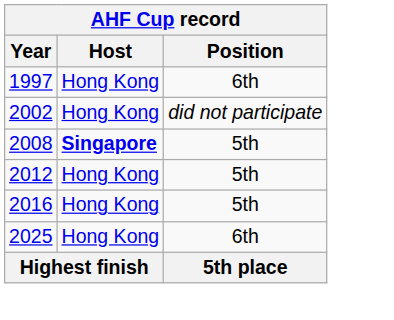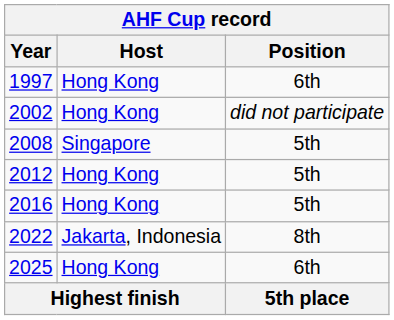 <table class="wikitable" style="text-align: center;">
 <tr>
 <th colspan=3><a href='#'>AHF Cup</a> record</th>
 </tr>
 <tr>
 <th>Year</th>
 <th>Host</th>
 <th>Position</th>
 </tr>
 <tr>
 <td><a href='#'>1997</a></td>
 <td align=left> <a href='#'>Hong Kong</a></td>
 <td>6th</td>
 </tr>
 <tr>
 <td><a href='#'>2002</a></td>
 <td align=left> <a href='#'>Hong Kong</a></td>
 <td><em>did not participate</em></td>
 </tr>
 <tr>
 <td><a href='#'>2008</a></td>
-<td align=left><strong> <a href='#'>Singapore</a></strong></td>
+<td align=left> <a href='#'>Singapore</a></td>
 <td>5th</td>
 </tr>
 <tr>
 <td><a href='#'>2012</a></td>
 <td align=left> <a href='#'>Hong Kong</a></td>
 <td>5th</td>
 </tr>
 <tr>
 <td><a href='#'>2016</a></td>
 <td align=left> <a href='#'>Hong Kong</a></td>
 <td>5th</td>
 </tr>
 <tr>
+<td><a href='#'>2022</a></td>
+<td align=left> <a href='#'>Jakarta</a>, Indonesia</td>
+<td>8th</td>
+</tr>
+<tr>
 <td><a href='#'>2025</a></td>
 <td align=left> <a href='#'>Hong Kong</a></td>
 <td>6th</td>
 </tr>
 <tr>
 <th colspan=2>Highest finish</th>
 <th>5th place</th>
 </tr>
 </table>
